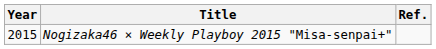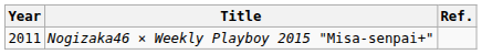 <table class="wikitable">
 <tr>
 <th>Year</th>
 <th>Title</th>
 <th>Ref.</th>
 </tr>
 <tr>
-<td>2015</td>
+<td>2011</td>
 <td><em>Nogizaka46 × Weekly Playboy 2015</em> "Misa-senpai+"</td>
 <td></td>
 </tr>
 </table>
